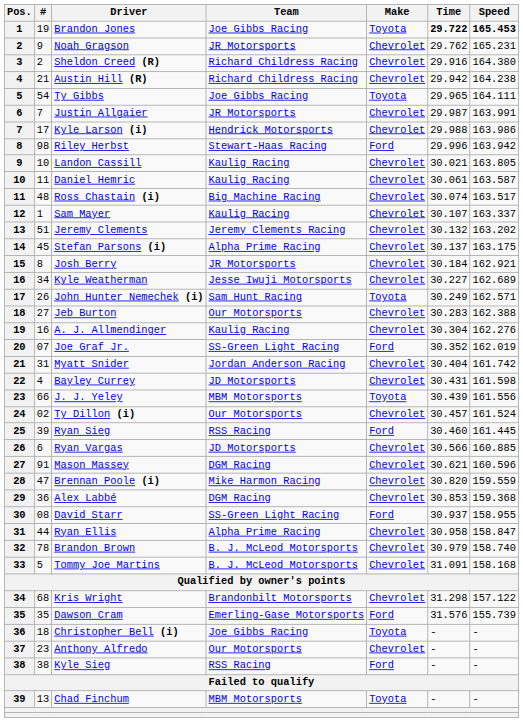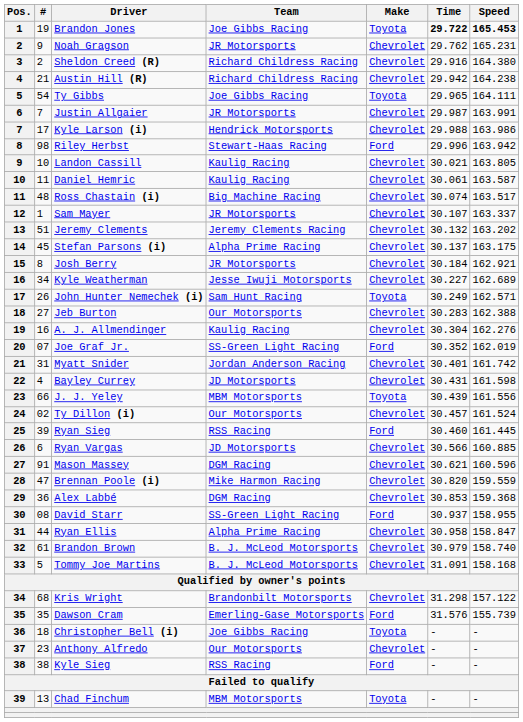 <table class="wikitable" style="font-size:95%">
 <tr>
 <th>Pos.</th>
 <th>#</th>
 <th>Driver</th>
 <th>Team</th>
 <th>Make</th>
 <th>Time</th>
 <th>Speed</th>
 </tr>
 <tr>
 <th>1</th>
 <td>19</td>
 <td><a href='#'>Brandon Jones</a></td>
 <td><a href='#'>Joe Gibbs Racing</a></td>
 <td><a href='#'>Toyota</a></td>
 <td><strong>29.722</strong></td>
 <td><strong>165.453</strong></td>
 </tr>
 <tr>
 <th>2</th>
 <td>9</td>
 <td><a href='#'>Noah Gragson</a></td>
 <td><a href='#'>JR Motorsports</a></td>
 <td><a href='#'>Chevrolet</a></td>
 <td>29.762</td>
 <td>165.231</td>
 </tr>
 <tr>
 <th>3</th>
 <td>2</td>
 <td><a href='#'>Sheldon Creed</a> <strong>(R)</strong></td>
 <td><a href='#'>Richard Childress Racing</a></td>
 <td><a href='#'>Chevrolet</a></td>
 <td>29.916</td>
 <td>164.380</td>
 </tr>
 <tr>
 <th>4</th>
 <td>21</td>
 <td><a href='#'>Austin Hill</a> <strong>(R)</strong></td>
 <td><a href='#'>Richard Childress Racing</a></td>
 <td><a href='#'>Chevrolet</a></td>
 <td>29.942</td>
 <td>164.238</td>
 </tr>
 <tr>
 <th>5</th>
 <td>54</td>
 <td><a href='#'>Ty Gibbs</a></td>
 <td><a href='#'>Joe Gibbs Racing</a></td>
 <td><a href='#'>Toyota</a></td>
 <td>29.965</td>
 <td>164.111</td>
 </tr>
 <tr>
 <th>6</th>
 <td>7</td>
 <td><a href='#'>Justin Allgaier</a></td>
 <td><a href='#'>JR Motorsports</a></td>
 <td><a href='#'>Chevrolet</a></td>
 <td>29.987</td>
 <td>163.991</td>
 </tr>
 <tr>
 <th>7</th>
 <td>17</td>
 <td><a href='#'>Kyle Larson</a> <strong>(i)</strong></td>
 <td><a href='#'>Hendrick Motorsports</a></td>
 <td><a href='#'>Chevrolet</a></td>
 <td>29.988</td>
 <td>163.986</td>
 </tr>
 <tr>
 <th>8</th>
 <td>98</td>
 <td><a href='#'>Riley Herbst</a></td>
 <td><a href='#'>Stewart-Haas Racing</a></td>
 <td><a href='#'>Ford</a></td>
 <td>29.996</td>
 <td>163.942</td>
 </tr>
 <tr>
 <th>9</th>
 <td>10</td>
 <td><a href='#'>Landon Cassill</a></td>
 <td><a href='#'>Kaulig Racing</a></td>
 <td><a href='#'>Chevrolet</a></td>
 <td>30.021</td>
 <td>163.805</td>
 </tr>
 <tr>
 <th>10</th>
 <td>11</td>
 <td><a href='#'>Daniel Hemric</a></td>
 <td><a href='#'>Kaulig Racing</a></td>
 <td><a href='#'>Chevrolet</a></td>
 <td>30.061</td>
 <td>163.587</td>
 </tr>
 <tr>
 <th>11</th>
 <td>48</td>
 <td><a href='#'>Ross Chastain</a> <strong>(i)</strong></td>
 <td><a href='#'>Big Machine Racing</a></td>
 <td><a href='#'>Chevrolet</a></td>
 <td>30.074</td>
 <td>163.517</td>
 </tr>
 <tr>
 <th>12</th>
 <td>1</td>
 <td><a href='#'>Sam Mayer</a></td>
-<td><a href='#'>Kaulig Racing</a></td>
+<td><a href='#'>JR Motorsports</a></td>
 <td><a href='#'>Chevrolet</a></td>
 <td>30.107</td>
 <td>163.337</td>
 </tr>
 <tr>
 <th>13</th>
 <td>51</td>
 <td><a href='#'>Jeremy Clements</a></td>
 <td><a href='#'>Jeremy Clements Racing</a></td>
 <td><a href='#'>Chevrolet</a></td>
 <td>30.132</td>
 <td>163.202</td>
 </tr>
 <tr>
 <th>14</th>
 <td>45</td>
 <td><a href='#'>Stefan Parsons</a> <strong>(i)</strong></td>
 <td><a href='#'>Alpha Prime Racing</a></td>
 <td><a href='#'>Chevrolet</a></td>
 <td>30.137</td>
 <td>163.175</td>
 </tr>
 <tr>
 <th>15</th>
 <td>8</td>
 <td><a href='#'>Josh Berry</a></td>
 <td><a href='#'>JR Motorsports</a></td>
 <td><a href='#'>Chevrolet</a></td>
 <td>30.184</td>
 <td>162.921</td>
 </tr>
 <tr>
 <th>16</th>
 <td>34</td>
 <td><a href='#'>Kyle Weatherman</a></td>
 <td><a href='#'>Jesse Iwuji Motorsports</a></td>
 <td><a href='#'>Chevrolet</a></td>
 <td>30.227</td>
 <td>162.689</td>
 </tr>
 <tr>
 <th>17</th>
 <td>26</td>
 <td><a href='#'>John Hunter Nemechek</a> <strong>(i)</strong></td>
 <td><a href='#'>Sam Hunt Racing</a></td>
 <td><a href='#'>Toyota</a></td>
 <td>30.249</td>
 <td>162.571</td>
 </tr>
 <tr>
 <th>18</th>
 <td>27</td>
 <td><a href='#'>Jeb Burton</a></td>
 <td><a href='#'>Our Motorsports</a></td>
 <td><a href='#'>Chevrolet</a></td>
 <td>30.283</td>
 <td>162.388</td>
 </tr>
 <tr>
 <th>19</th>
 <td>16</td>
 <td><a href='#'>A. J. Allmendinger</a></td>
 <td><a href='#'>Kaulig Racing</a></td>
 <td><a href='#'>Chevrolet</a></td>
 <td>30.304</td>
 <td>162.276</td>
 </tr>
 <tr>
 <th>20</th>
 <td>07</td>
 <td><a href='#'>Joe Graf Jr.</a></td>
 <td><a href='#'>SS-Green Light Racing</a></td>
 <td><a href='#'>Ford</a></td>
 <td>30.352</td>
 <td>162.019</td>
 </tr>
 <tr>
 <th>21</th>
 <td>31</td>
 <td><a href='#'>Myatt Snider</a></td>
 <td><a href='#'>Jordan Anderson Racing</a></td>
 <td><a href='#'>Chevrolet</a></td>
-<td>30.404</td>
+<td>30.401</td>
 <td>161.742</td>
 </tr>
 <tr>
 <th>22</th>
 <td>4</td>
 <td><a href='#'>Bayley Currey</a></td>
 <td><a href='#'>JD Motorsports</a></td>
 <td><a href='#'>Chevrolet</a></td>
 <td>30.431</td>
 <td>161.598</td>
 </tr>
 <tr>
 <th>23</th>
 <td>66</td>
 <td><a href='#'>J. J. Yeley</a></td>
 <td><a href='#'>MBM Motorsports</a></td>
 <td><a href='#'>Toyota</a></td>
 <td>30.439</td>
 <td>161.556</td>
 </tr>
 <tr>
 <th>24</th>
 <td>02</td>
 <td><a href='#'>Ty Dillon</a> <strong>(i)</strong></td>
 <td><a href='#'>Our Motorsports</a></td>
 <td><a href='#'>Chevrolet</a></td>
 <td>30.457</td>
 <td>161.524</td>
 </tr>
 <tr>
 <th>25</th>
 <td>39</td>
 <td><a href='#'>Ryan Sieg</a></td>
 <td><a href='#'>RSS Racing</a></td>
 <td><a href='#'>Ford</a></td>
 <td>30.460</td>
 <td>161.445</td>
 </tr>
 <tr>
 <th>26</th>
 <td>6</td>
 <td><a href='#'>Ryan Vargas</a></td>
 <td><a href='#'>JD Motorsports</a></td>
 <td><a href='#'>Chevrolet</a></td>
 <td>30.566</td>
 <td>160.885</td>
 </tr>
 <tr>
 <th>27</th>
 <td>91</td>
 <td><a href='#'>Mason Massey</a></td>
 <td><a href='#'>DGM Racing</a></td>
 <td><a href='#'>Chevrolet</a></td>
 <td>30.621</td>
 <td>160.596</td>
 </tr>
 <tr>
 <th>28</th>
 <td>47</td>
 <td><a href='#'>Brennan Poole</a> <strong>(i)</strong></td>
 <td><a href='#'>Mike Harmon Racing</a></td>
 <td><a href='#'>Chevrolet</a></td>
 <td>30.820</td>
 <td>159.559</td>
 </tr>
 <tr>
 <th>29</th>
 <td>36</td>
 <td><a href='#'>Alex Labbé</a></td>
 <td><a href='#'>DGM Racing</a></td>
 <td><a href='#'>Chevrolet</a></td>
 <td>30.853</td>
 <td>159.368</td>
 </tr>
 <tr>
 <th>30</th>
 <td>08</td>
 <td><a href='#'>David Starr</a></td>
 <td><a href='#'>SS-Green Light Racing</a></td>
 <td><a href='#'>Ford</a></td>
 <td>30.937</td>
 <td>158.955</td>
 </tr>
 <tr>
 <th>31</th>
 <td>44</td>
 <td><a href='#'>Ryan Ellis</a></td>
 <td><a href='#'>Alpha Prime Racing</a></td>
 <td><a href='#'>Chevrolet</a></td>
 <td>30.958</td>
 <td>158.847</td>
 </tr>
 <tr>
 <th>32</th>
-<td>78</td>
+<td>61</td>
 <td><a href='#'>Brandon Brown</a></td>
 <td><a href='#'>B. J. McLeod Motorsports</a></td>
 <td><a href='#'>Chevrolet</a></td>
 <td>30.979</td>
 <td>158.740</td>
 </tr>
 <tr>
 <th>33</th>
 <td>5</td>
 <td><a href='#'>Tommy Joe Martins</a></td>
 <td><a href='#'>B. J. McLeod Motorsports</a></td>
 <td><a href='#'>Chevrolet</a></td>
 <td>31.091</td>
 <td>158.168</td>
 </tr>
 <tr>
 <th colspan="7">Qualified by owner's points</th>
 </tr>
 <tr>
 <th>34</th>
 <td>68</td>
 <td><a href='#'>Kris Wright</a></td>
 <td><a href='#'>Brandonbilt Motorsports</a></td>
 <td><a href='#'>Chevrolet</a></td>
 <td>31.298</td>
 <td>157.122</td>
 </tr>
 <tr>
 <th>35</th>
 <td>35</td>
 <td><a href='#'>Dawson Cram</a></td>
 <td><a href='#'>Emerling-Gase Motorsports</a></td>
 <td><a href='#'>Ford</a></td>
 <td>31.576</td>
 <td>155.739</td>
 </tr>
 <tr>
 <th>36</th>
 <td>18</td>
 <td><a href='#'>Christopher Bell</a> <strong>(i)</strong></td>
 <td><a href='#'>Joe Gibbs Racing</a></td>
 <td><a href='#'>Toyota</a></td>
 <td>-</td>
 <td>-</td>
 </tr>
 <tr>
 <th>37</th>
 <td>23</td>
 <td><a href='#'>Anthony Alfredo</a></td>
 <td><a href='#'>Our Motorsports</a></td>
 <td><a href='#'>Chevrolet</a></td>
 <td>-</td>
 <td>-</td>
 </tr>
 <tr>
 <th>38</th>
 <td>38</td>
 <td><a href='#'>Kyle Sieg</a></td>
 <td><a href='#'>RSS Racing</a></td>
 <td><a href='#'>Ford</a></td>
 <td>-</td>
 <td>-</td>
 </tr>
 <tr>
 <th colspan="7">Failed to qualify</th>
 </tr>
 <tr>
 <th>39</th>
 <td>13</td>
 <td><a href='#'>Chad Finchum</a></td>
 <td><a href='#'>MBM Motorsports</a></td>
 <td><a href='#'>Toyota</a></td>
 <td>-</td>
 <td>-</td>
 </tr>
 <tr>
 <th colspan="7"></th>
 </tr>
 <tr>
 <th colspan="7"></th>
 </tr>
 </table>
